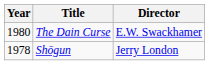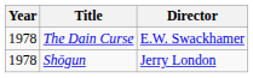 <table class="wikitable">
 <tr>
 <th>Year</th>
 <th>Title</th>
 <th>Director</th>
 </tr>
 <tr>
-<td>1980</td>
+<td>1978</td>
 <td><em><a href='#'>The Dain Curse</a></em></td>
 <td><a href='#'>E.W. Swackhamer</a></td>
 </tr>
 <tr>
 <td>1978</td>
 <td><em><a href='#'>Shōgun</a></em></td>
 <td><a href='#'>Jerry London</a></td>
 </tr>
 </table>
